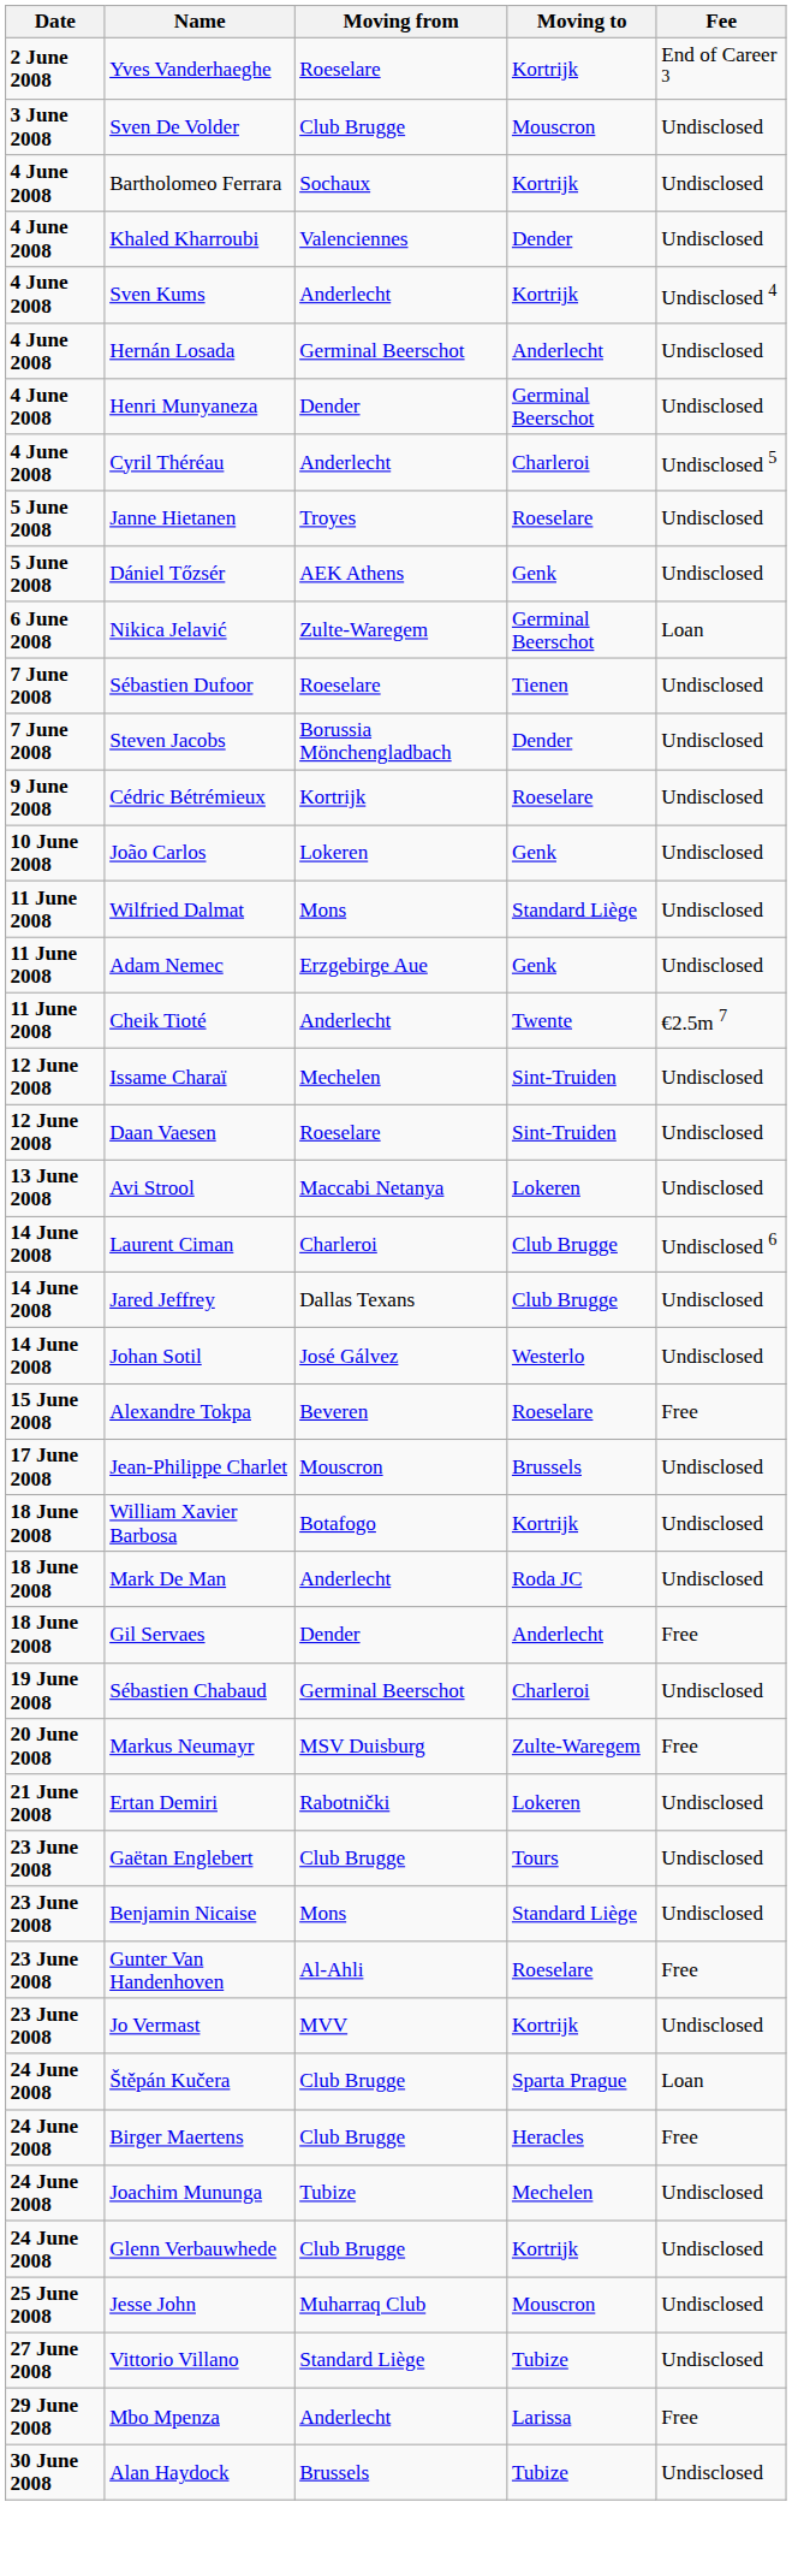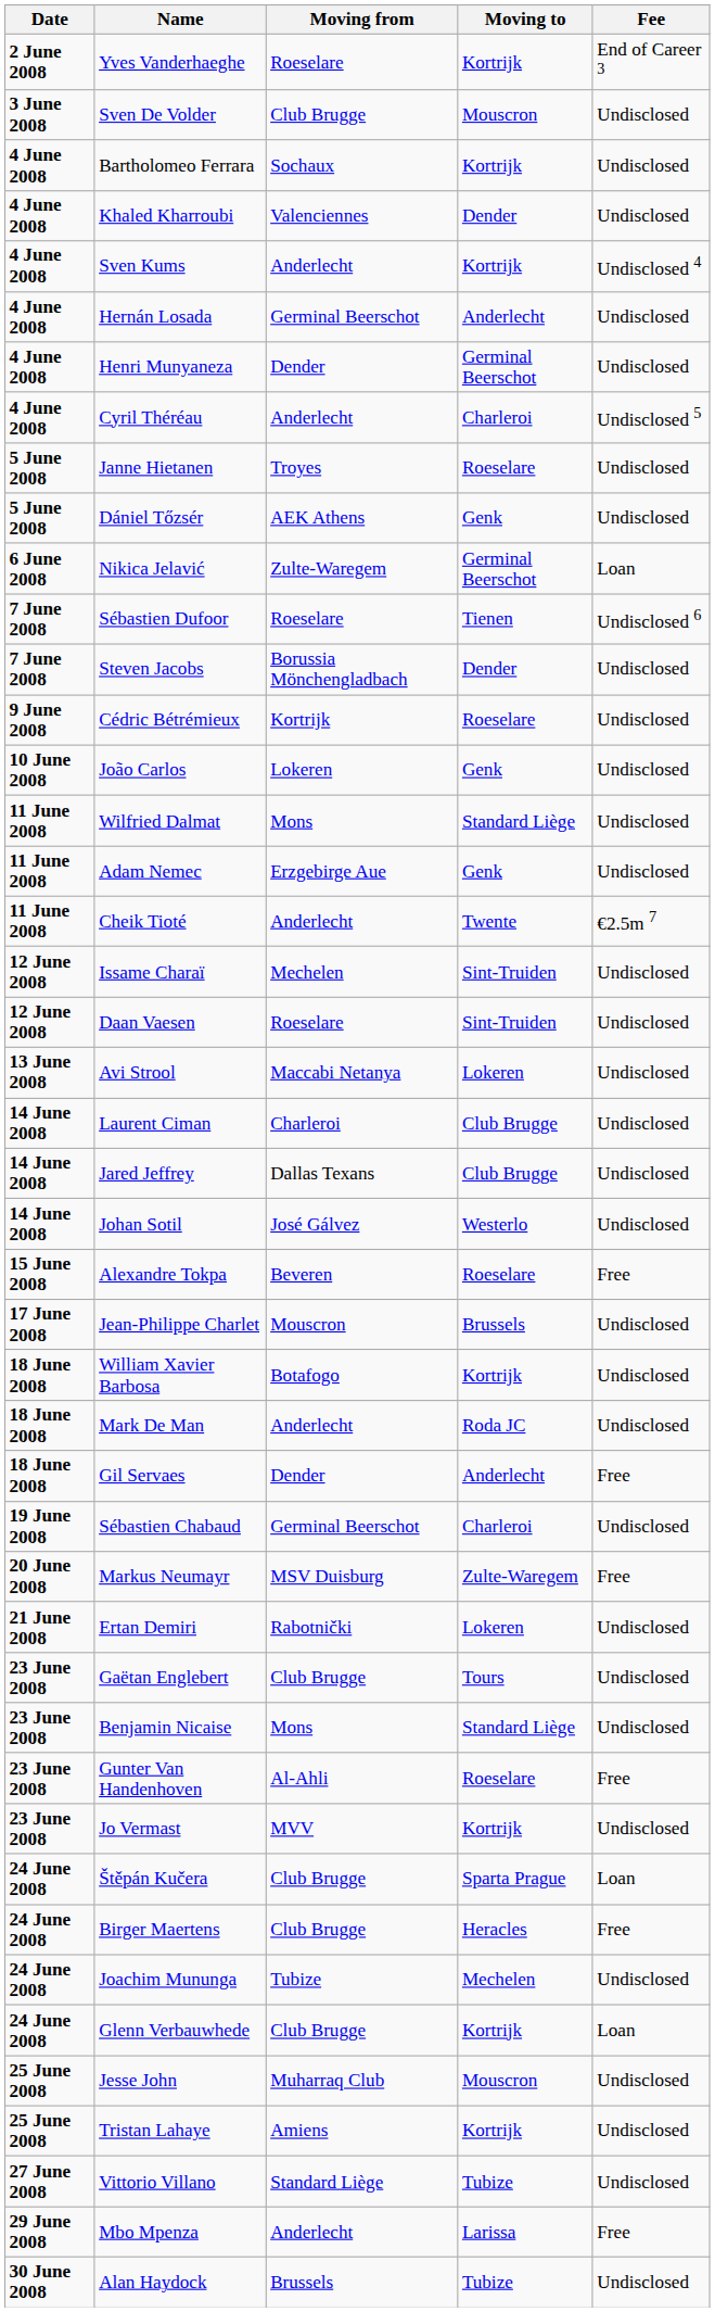 <table class="wikitable sortable">
 <tr>
 <th>Date</th>
 <th>Name</th>
 <th>Moving from</th>
 <th>Moving to</th>
 <th>Fee</th>
 </tr>
 <tr>
 <td><strong>2 June 2008</strong></td>
 <td><a href='#'>Yves Vanderhaeghe</a></td>
 <td><a href='#'>Roeselare</a></td>
 <td><a href='#'>Kortrijk</a></td>
 <td>End of Career <sup>3</sup> </td>
 </tr>
 <tr>
 <td><strong>3 June 2008</strong></td>
 <td><a href='#'>Sven De Volder</a></td>
 <td><a href='#'>Club Brugge</a></td>
 <td><a href='#'>Mouscron</a></td>
 <td>Undisclosed </td>
 </tr>
 <tr>
 <td><strong>4 June 2008</strong></td>
 <td>Bartholomeo Ferrara</td>
 <td> <a href='#'>Sochaux</a></td>
 <td><a href='#'>Kortrijk</a></td>
 <td>Undisclosed </td>
 </tr>
 <tr>
 <td><strong>4 June 2008</strong></td>
 <td> <a href='#'>Khaled Kharroubi</a></td>
 <td> <a href='#'>Valenciennes</a></td>
 <td><a href='#'>Dender</a></td>
 <td>Undisclosed </td>
 </tr>
 <tr>
 <td><strong>4 June 2008</strong></td>
 <td><a href='#'>Sven Kums</a></td>
 <td><a href='#'>Anderlecht</a></td>
 <td><a href='#'>Kortrijk</a></td>
 <td>Undisclosed <sup>4</sup> </td>
 </tr>
 <tr>
 <td><strong>4 June 2008</strong></td>
 <td> <a href='#'>Hernán Losada</a></td>
 <td><a href='#'>Germinal Beerschot</a></td>
 <td><a href='#'>Anderlecht</a></td>
 <td>Undisclosed </td>
 </tr>
 <tr>
 <td><strong>4 June 2008</strong></td>
 <td> <a href='#'>Henri Munyaneza</a></td>
 <td><a href='#'>Dender</a></td>
 <td><a href='#'>Germinal Beerschot</a></td>
 <td>Undisclosed </td>
 </tr>
 <tr>
 <td><strong>4 June 2008</strong></td>
 <td> <a href='#'>Cyril Théréau</a></td>
 <td><a href='#'>Anderlecht</a></td>
 <td><a href='#'>Charleroi</a></td>
 <td>Undisclosed <sup>5</sup> </td>
 </tr>
 <tr>
 <td><strong>5 June 2008</strong></td>
 <td> <a href='#'>Janne Hietanen</a></td>
 <td> <a href='#'>Troyes</a></td>
 <td><a href='#'>Roeselare</a></td>
 <td>Undisclosed </td>
 </tr>
 <tr>
 <td><strong>5 June 2008</strong></td>
 <td> <a href='#'>Dániel Tőzsér</a></td>
 <td> <a href='#'>AEK Athens</a></td>
 <td><a href='#'>Genk</a></td>
 <td>Undisclosed </td>
 </tr>
 <tr>
 <td><strong>6 June 2008</strong></td>
 <td> <a href='#'>Nikica Jelavić</a></td>
 <td><a href='#'>Zulte-Waregem</a></td>
 <td><a href='#'>Germinal Beerschot</a></td>
 <td>Loan </td>
 </tr>
 <tr>
 <td><strong>7 June 2008</strong></td>
 <td><a href='#'>Sébastien Dufoor</a></td>
 <td><a href='#'>Roeselare</a></td>
 <td><a href='#'>Tienen</a></td>
-<td>Undisclosed </td>
+<td>Undisclosed <sup>6</sup> </td>
 </tr>
 <tr>
 <td><strong>7 June 2008</strong></td>
 <td><a href='#'>Steven Jacobs</a></td>
 <td> <a href='#'>Borussia Mönchengladbach</a></td>
 <td><a href='#'>Dender</a></td>
 <td>Undisclosed </td>
 </tr>
 <tr>
 <td><strong>9 June 2008</strong></td>
 <td> <a href='#'>Cédric Bétrémieux</a></td>
 <td><a href='#'>Kortrijk</a></td>
 <td><a href='#'>Roeselare</a></td>
 <td>Undisclosed </td>
 </tr>
 <tr>
 <td><strong>10 June 2008</strong></td>
 <td> <a href='#'>João Carlos</a></td>
 <td><a href='#'>Lokeren</a></td>
 <td><a href='#'>Genk</a></td>
 <td>Undisclosed </td>
 </tr>
 <tr>
 <td><strong>11 June 2008</strong></td>
 <td> <a href='#'>Wilfried Dalmat</a></td>
 <td><a href='#'>Mons</a></td>
 <td><a href='#'>Standard Liège</a></td>
 <td>Undisclosed </td>
 </tr>
 <tr>
 <td><strong>11 June 2008</strong></td>
 <td> <a href='#'>Adam Nemec</a></td>
 <td> <a href='#'>Erzgebirge Aue</a></td>
 <td><a href='#'>Genk</a></td>
 <td>Undisclosed </td>
 </tr>
 <tr>
 <td><strong>11 June 2008</strong></td>
 <td> <a href='#'>Cheik Tioté</a></td>
 <td><a href='#'>Anderlecht</a></td>
 <td> <a href='#'>Twente</a></td>
 <td>€2.5m <sup>7</sup> </td>
 </tr>
 <tr>
 <td><strong>12 June 2008</strong></td>
 <td><a href='#'>Issame Charaï</a></td>
 <td><a href='#'>Mechelen</a></td>
 <td><a href='#'>Sint-Truiden</a></td>
 <td>Undisclosed </td>
 </tr>
 <tr>
 <td><strong>12 June 2008</strong></td>
 <td><a href='#'>Daan Vaesen</a></td>
 <td><a href='#'>Roeselare</a></td>
 <td><a href='#'>Sint-Truiden</a></td>
 <td>Undisclosed </td>
 </tr>
 <tr>
 <td><strong>13 June 2008</strong></td>
 <td> <a href='#'>Avi Strool</a></td>
 <td> <a href='#'>Maccabi Netanya</a></td>
 <td><a href='#'>Lokeren</a></td>
 <td>Undisclosed </td>
 </tr>
 <tr>
 <td><strong>14 June 2008</strong></td>
 <td><a href='#'>Laurent Ciman</a></td>
 <td><a href='#'>Charleroi</a></td>
 <td><a href='#'>Club Brugge</a></td>
-<td>Undisclosed <sup>6</sup> </td>
+<td>Undisclosed </td>
 </tr>
 <tr>
 <td><strong>14 June 2008</strong></td>
 <td> <a href='#'>Jared Jeffrey</a></td>
 <td> Dallas Texans</td>
 <td><a href='#'>Club Brugge</a></td>
 <td>Undisclosed </td>
 </tr>
 <tr>
 <td><strong>14 June 2008</strong></td>
 <td> <a href='#'>Johan Sotil</a></td>
 <td> <a href='#'>José Gálvez</a></td>
 <td><a href='#'>Westerlo</a></td>
 <td>Undisclosed </td>
 </tr>
 <tr>
 <td><strong>15 June 2008</strong></td>
 <td> <a href='#'>Alexandre Tokpa</a></td>
 <td><a href='#'>Beveren</a></td>
 <td><a href='#'>Roeselare</a></td>
 <td>Free </td>
 </tr>
 <tr>
 <td><strong>17 June 2008</strong></td>
 <td><a href='#'>Jean-Philippe Charlet</a></td>
 <td><a href='#'>Mouscron</a></td>
 <td><a href='#'>Brussels</a></td>
 <td>Undisclosed </td>
 </tr>
 <tr>
 <td><strong>18 June 2008</strong></td>
 <td> <a href='#'>William Xavier Barbosa</a></td>
 <td> <a href='#'>Botafogo</a></td>
 <td><a href='#'>Kortrijk</a></td>
 <td>Undisclosed </td>
 </tr>
 <tr>
 <td><strong>18 June 2008</strong></td>
 <td><a href='#'>Mark De Man</a></td>
 <td><a href='#'>Anderlecht</a></td>
 <td> <a href='#'>Roda JC</a></td>
 <td>Undisclosed </td>
 </tr>
 <tr>
 <td><strong>18 June 2008</strong></td>
 <td><a href='#'>Gil Servaes</a></td>
 <td><a href='#'>Dender</a></td>
 <td><a href='#'>Anderlecht</a></td>
 <td>Free </td>
 </tr>
 <tr>
 <td><strong>19 June 2008</strong></td>
 <td><a href='#'>Sébastien Chabaud</a></td>
 <td><a href='#'>Germinal Beerschot</a></td>
 <td><a href='#'>Charleroi</a></td>
 <td>Undisclosed </td>
 </tr>
 <tr>
 <td><strong>20 June 2008</strong></td>
 <td> <a href='#'>Markus Neumayr</a></td>
 <td> <a href='#'>MSV Duisburg</a></td>
 <td><a href='#'>Zulte-Waregem</a></td>
 <td>Free </td>
 </tr>
 <tr>
 <td><strong>21 June 2008</strong></td>
 <td> <a href='#'>Ertan Demiri</a></td>
 <td> <a href='#'>Rabotnički</a></td>
 <td><a href='#'>Lokeren</a></td>
 <td>Undisclosed </td>
 </tr>
 <tr>
 <td><strong>23 June 2008</strong></td>
 <td><a href='#'>Gaëtan Englebert</a></td>
 <td><a href='#'>Club Brugge</a></td>
 <td> <a href='#'>Tours</a></td>
 <td>Undisclosed </td>
 </tr>
 <tr>
 <td><strong>23 June 2008</strong></td>
 <td> <a href='#'>Benjamin Nicaise</a></td>
 <td><a href='#'>Mons</a></td>
 <td><a href='#'>Standard Liège</a></td>
 <td>Undisclosed </td>
 </tr>
 <tr>
 <td><strong>23 June 2008</strong></td>
 <td><a href='#'>Gunter Van Handenhoven</a></td>
 <td> <a href='#'>Al-Ahli</a></td>
 <td><a href='#'>Roeselare</a></td>
 <td>Free </td>
 </tr>
 <tr>
 <td><strong>23 June 2008</strong></td>
 <td><a href='#'>Jo Vermast</a></td>
 <td> <a href='#'>MVV</a></td>
 <td><a href='#'>Kortrijk</a></td>
 <td>Undisclosed </td>
 </tr>
 <tr>
 <td><strong>24 June 2008</strong></td>
 <td> <a href='#'>Štěpán Kučera</a></td>
 <td><a href='#'>Club Brugge</a></td>
 <td> <a href='#'>Sparta Prague</a></td>
 <td>Loan </td>
 </tr>
 <tr>
 <td><strong>24 June 2008</strong></td>
 <td><a href='#'>Birger Maertens</a></td>
 <td><a href='#'>Club Brugge</a></td>
 <td> <a href='#'>Heracles</a></td>
 <td>Free </td>
 </tr>
 <tr>
 <td><strong>24 June 2008</strong></td>
 <td><a href='#'>Joachim Mununga</a></td>
 <td><a href='#'>Tubize</a></td>
 <td><a href='#'>Mechelen</a></td>
 <td>Undisclosed </td>
 </tr>
 <tr>
 <td><strong>24 June 2008</strong></td>
 <td><a href='#'>Glenn Verbauwhede</a></td>
 <td><a href='#'>Club Brugge</a></td>
 <td><a href='#'>Kortrijk</a></td>
-<td>Undisclosed </td>
+<td>Loan </td>
 </tr>
 <tr>
 <td><strong>25 June 2008</strong></td>
 <td> <a href='#'>Jesse John</a></td>
 <td> <a href='#'>Muharraq Club</a></td>
 <td><a href='#'>Mouscron</a></td>
+<td>Undisclosed </td>
+</tr>
+<tr>
+<td><strong>25 June 2008</strong></td>
+<td> <a href='#'>Tristan Lahaye</a></td>
+<td> <a href='#'>Amiens</a></td>
+<td><a href='#'>Kortrijk</a></td>
 <td>Undisclosed </td>
 </tr>
 <tr>
 <td><strong>27 June 2008</strong></td>
 <td><a href='#'>Vittorio Villano</a></td>
 <td><a href='#'>Standard Liège</a></td>
 <td><a href='#'>Tubize</a></td>
 <td>Undisclosed </td>
 </tr>
 <tr>
 <td><strong>29 June 2008</strong></td>
 <td><a href='#'>Mbo Mpenza</a></td>
 <td><a href='#'>Anderlecht</a></td>
 <td> <a href='#'>Larissa</a></td>
 <td>Free </td>
 </tr>
 <tr>
 <td><strong>30 June 2008</strong></td>
 <td><a href='#'>Alan Haydock</a></td>
 <td><a href='#'>Brussels</a></td>
 <td><a href='#'>Tubize</a></td>
 <td>Undisclosed </td>
 </tr>
 </table>
